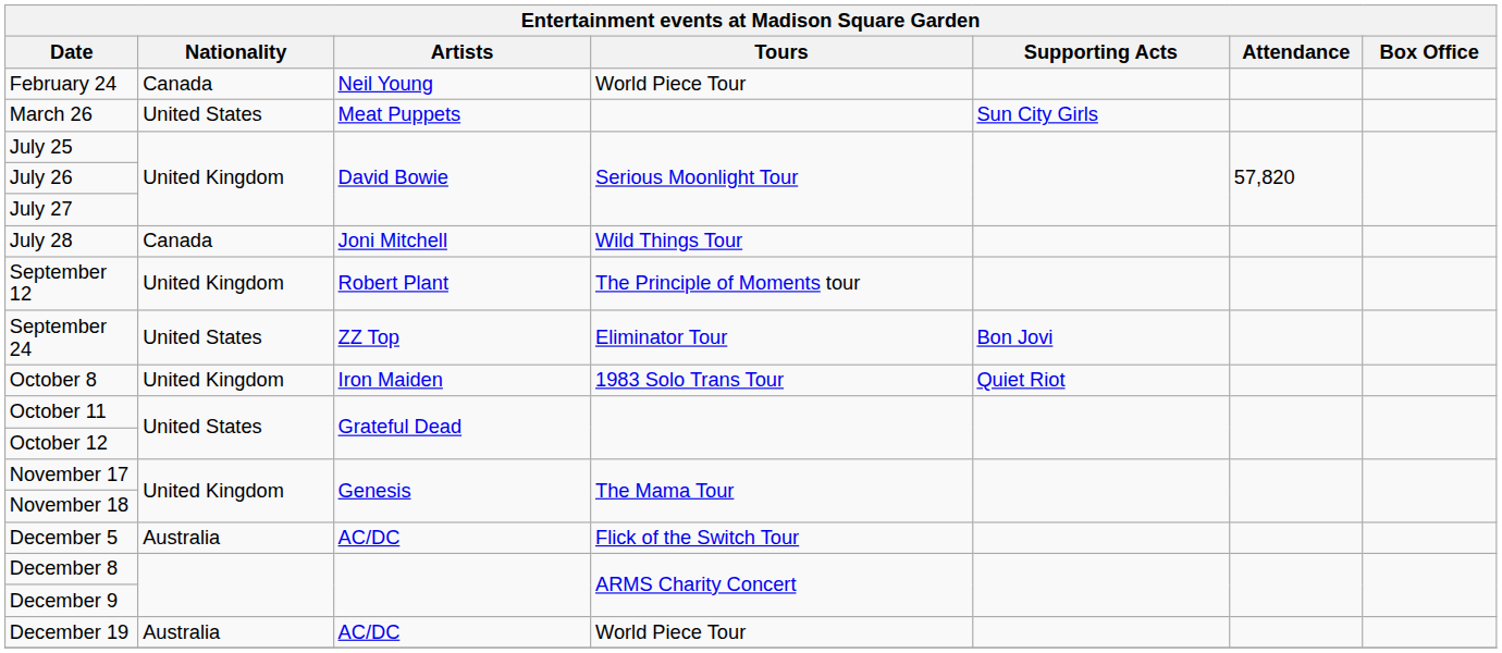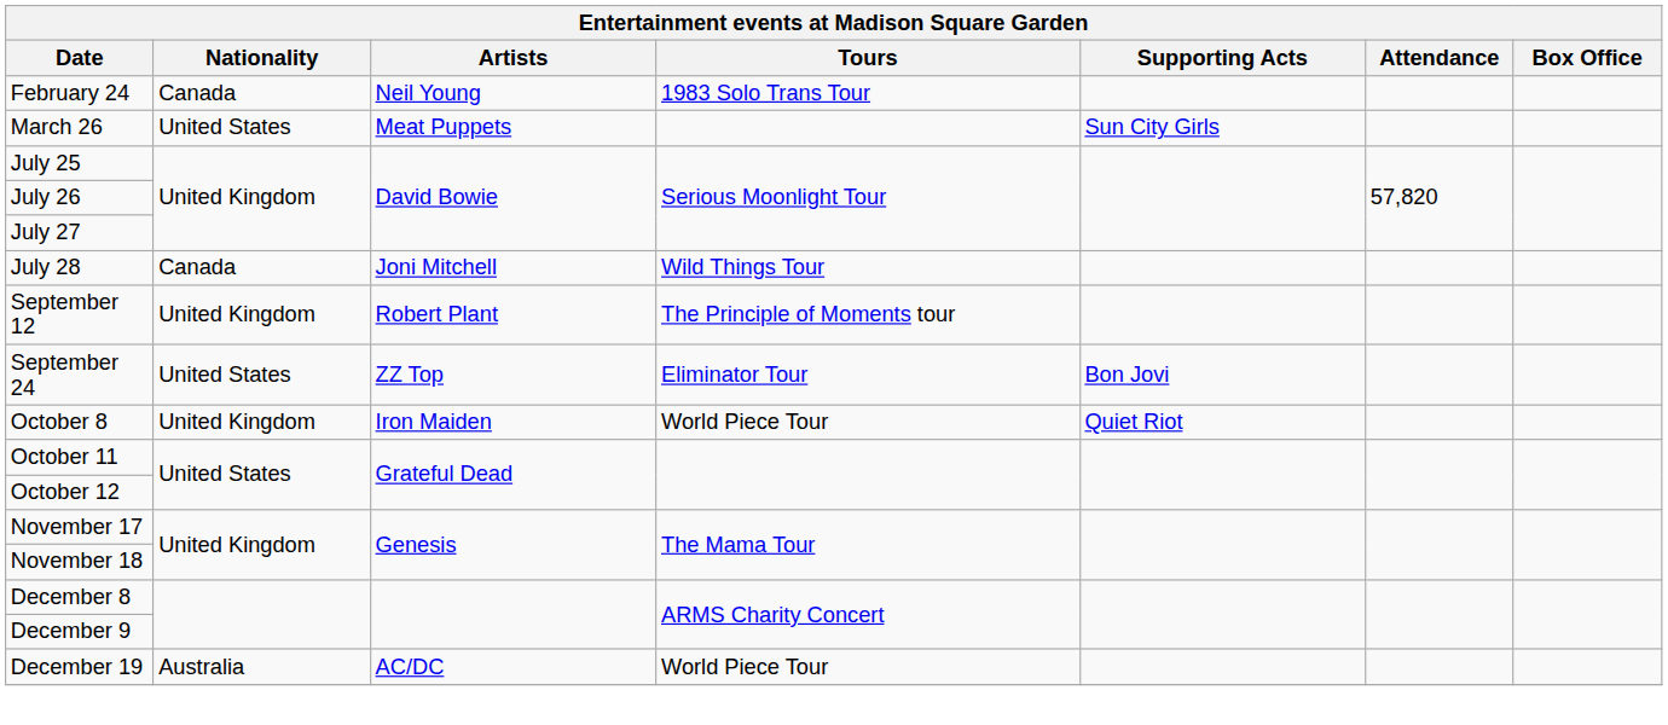 <table class="wikitable">
 <tr>
 <th colspan="7">Entertainment events at Madison Square Garden</th>
 </tr>
 <tr>
 <th width=100>Date</th>
 <th width=150>Nationality</th>
 <th width=200>Artists</th>
 <th width=300>Tours</th>
 <th width=200>Supporting Acts</th>
 <th width=100>Attendance</th>
 <th width=100>Box Office</th>
 </tr>
 <tr>
 <td>February 24</td>
 <td>Canada</td>
 <td><a href='#'>Neil Young</a></td>
-<td>World Piece Tour</td>
+<td><a href='#'>1983 Solo Trans Tour</a></td>
 <td></td>
 <td></td>
 <td></td>
 </tr>
 <tr>
 <td>March 26</td>
 <td>United States</td>
 <td><a href='#'>Meat Puppets</a></td>
 <td></td>
 <td><a href='#'>Sun City Girls</a></td>
 <td></td>
 <td></td>
 </tr>
 <tr>
 <td>July 25</td>
 <td rowspan=3>United Kingdom</td>
 <td rowspan=3><a href='#'>David Bowie</a></td>
 <td rowspan=3><a href='#'>Serious Moonlight Tour</a></td>
 <td rowspan=3></td>
 <td rowspan=3>57,820</td>
 <td rowspan=3></td>
 </tr>
 <tr>
 <td>July 26</td>
 </tr>
 <tr>
 <td>July 27</td>
 </tr>
 <tr>
 <td>July 28</td>
 <td>Canada</td>
 <td><a href='#'>Joni Mitchell</a></td>
 <td><a href='#'>Wild Things Tour</a></td>
 <td></td>
 <td></td>
 <td></td>
 </tr>
 <tr>
 <td>September 12</td>
 <td>United Kingdom</td>
 <td><a href='#'>Robert Plant</a></td>
 <td><a href='#'>The Principle of Moments</a> tour</td>
 <td></td>
 <td></td>
 <td></td>
 </tr>
 <tr>
 <td>September 24</td>
 <td>United States</td>
 <td><a href='#'>ZZ Top</a></td>
 <td><a href='#'>Eliminator Tour</a></td>
 <td><a href='#'>Bon Jovi</a></td>
 <td></td>
 <td></td>
 </tr>
 <tr>
 <td>October 8</td>
 <td>United Kingdom</td>
 <td><a href='#'>Iron Maiden</a></td>
-<td><a href='#'>1983 Solo Trans Tour</a></td>
+<td>World Piece Tour</td>
 <td><a href='#'>Quiet Riot</a></td>
 <td></td>
 <td></td>
 </tr>
 <tr>
 <td>October 11</td>
 <td rowspan=2>United States</td>
 <td rowspan=2><a href='#'>Grateful Dead</a></td>
 <td rowspan=2></td>
 <td rowspan=2></td>
 <td rowspan=2></td>
 <td rowspan=2></td>
 </tr>
 <tr>
 <td>October 12</td>
 </tr>
 <tr>
 <td>November 17</td>
 <td rowspan=2>United Kingdom</td>
 <td rowspan=2><a href='#'>Genesis</a></td>
 <td rowspan=2><a href='#'>The Mama Tour</a></td>
 <td rowspan=2></td>
 <td rowspan=2></td>
 <td rowspan=2></td>
 </tr>
 <tr>
 <td>November 18</td>
 </tr>
 <tr>
-<td>December 5</td>
-<td>Australia</td>
-<td><a href='#'>AC/DC</a></td>
-<td><a href='#'>Flick of the Switch Tour</a></td>
-<td></td>
-<td></td>
-<td></td>
-</tr>
-<tr>
 <td>December 8</td>
 <td rowspan=2></td>
 <td rowspan=2></td>
 <td rowspan=2><a href='#'>ARMS Charity Concert</a></td>
 <td rowspan=2></td>
 <td rowspan=2></td>
 <td rowspan=2></td>
 </tr>
 <tr>
 <td>December 9</td>
 </tr>
 <tr>
 <td>December 19</td>
 <td>Australia</td>
 <td><a href='#'>AC/DC</a></td>
 <td>World Piece Tour</td>
 <td></td>
 <td></td>
 <td></td>
 </tr>
 <tr>
 </tr>
 </table>
